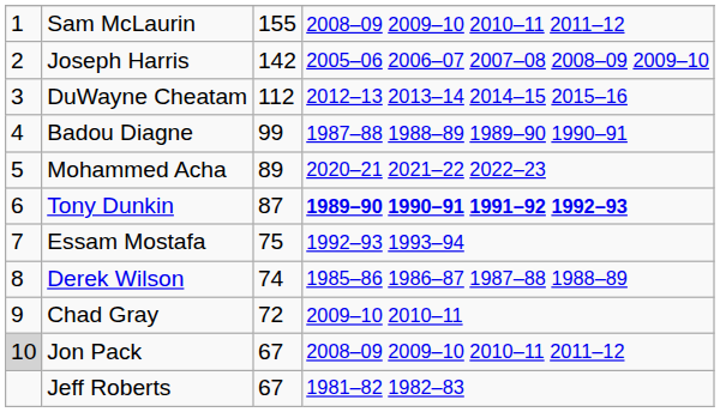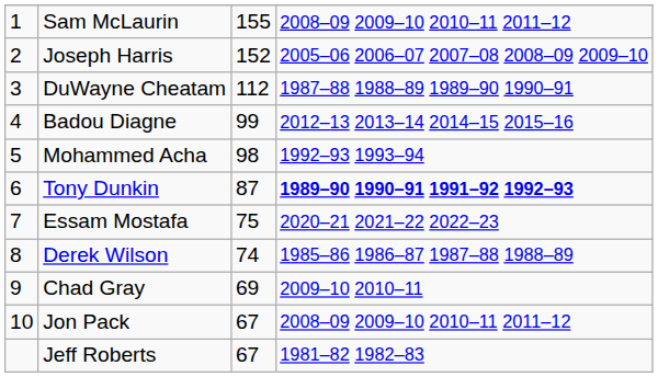 <table class="wikitable">
 <tr>
 </tr>
 <tr>
 <td>1</td>
 <td>Sam McLaurin</td>
 <td>155</td>
 <td style="font-size:85%;"><a href='#'>2008–09</a> <a href='#'>2009–10</a> <a href='#'>2010–11</a> <a href='#'>2011–12</a></td>
 </tr>
 <tr>
 <td>2</td>
 <td>Joseph Harris</td>
-<td>142</td>
+<td>152</td>
 <td style="font-size:85%;"><a href='#'>2005–06</a> <a href='#'>2006–07</a> <a href='#'>2007–08</a> <a href='#'>2008–09</a> <a href='#'>2009–10</a></td>
 </tr>
 <tr>
 <td>3</td>
 <td>DuWayne Cheatam</td>
 <td>112</td>
-<td style="font-size:85%;"><a href='#'>2012–13</a> <a href='#'>2013–14</a> <a href='#'>2014–15</a> <a href='#'>2015–16</a></td>
+<td style="font-size:85%;"><a href='#'>1987–88</a> <a href='#'>1988–89</a> <a href='#'>1989–90</a> <a href='#'>1990–91</a></td>
 </tr>
 <tr>
 <td>4</td>
 <td>Badou Diagne</td>
 <td>99</td>
-<td style="font-size:85%;"><a href='#'>1987–88</a> <a href='#'>1988–89</a> <a href='#'>1989–90</a> <a href='#'>1990–91</a></td>
+<td style="font-size:85%;"><a href='#'>2012–13</a> <a href='#'>2013–14</a> <a href='#'>2014–15</a> <a href='#'>2015–16</a></td>
 </tr>
 <tr>
 <td>5</td>
 <td>Mohammed Acha</td>
-<td>89</td>
-<td style="font-size:85%;"><a href='#'>2020–21</a> <a href='#'>2021–22</a> <a href='#'>2022–23</a></td>
+<td>98</td>
+<td style="font-size:85%;"><a href='#'>1992–93</a> <a href='#'>1993–94</a></td>
 </tr>
 <tr>
 <td>6</td>
 <td><a href='#'>Tony Dunkin</a></td>
 <td>87</td>
 <td style="font-size:85%;"><strong><a href='#'>1989–90</a> <a href='#'>1990–91</a> <a href='#'>1991–92</a> <a href='#'>1992–93</a></strong></td>
 </tr>
 <tr>
 <td>7</td>
 <td>Essam Mostafa</td>
 <td>75</td>
-<td style="font-size:85%;"><a href='#'>1992–93</a> <a href='#'>1993–94</a></td>
+<td style="font-size:85%;"><a href='#'>2020–21</a> <a href='#'>2021–22</a> <a href='#'>2022–23</a></td>
 </tr>
 <tr>
 <td>8</td>
 <td><a href='#'>Derek Wilson</a></td>
 <td>74</td>
 <td style="font-size:85%;"><a href='#'>1985–86</a> <a href='#'>1986–87</a> <a href='#'>1987–88</a> <a href='#'>1988–89</a></td>
 </tr>
 <tr>
 <td>9</td>
 <td>Chad Gray</td>
-<td>72</td>
+<td>69</td>
 <td style="font-size:85%;"><a href='#'>2009–10</a> <a href='#'>2010–11</a></td>
 </tr>
 <tr>
-<td style="background: lightgrey;">10</td>
+<td>10</td>
 <td>Jon Pack</td>
 <td>67</td>
 <td style="font-size:85%;"><a href='#'>2008–09</a> <a href='#'>2009–10</a> <a href='#'>2010–11</a> <a href='#'>2011–12</a></td>
 </tr>
 <tr>
 <td></td>
 <td>Jeff Roberts</td>
 <td>67</td>
 <td style="font-size:85%;"><a href='#'>1981–82</a> <a href='#'>1982–83</a></td>
 </tr>
 </table>
